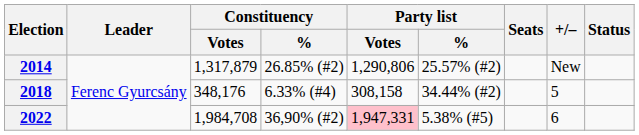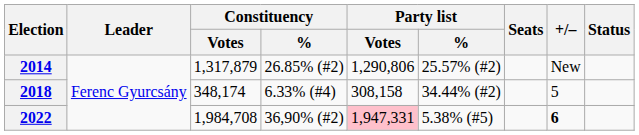 <table class="wikitable">
 <tr>
 <th rowspan=2>Election</th>
 <th rowspan=2>Leader</th>
 <th colspan=2>Constituency</th>
 <th colspan=2>Party list</th>
 <th rowspan=2>Seats</th>
 <th rowspan=2>+/–</th>
 <th rowspan=2>Status</th>
 </tr>
 <tr>
 <th>Votes</th>
 <th>%</th>
 <th>Votes</th>
 <th>%</th>
 </tr>
 <tr>
 <th><a href='#'>2014</a></th>
 <td rowspan=3><a href='#'>Ferenc Gyurcsány</a></td>
 <td>1,317,879</td>
 <td>26.85% (#2)</td>
 <td>1,290,806</td>
 <td>25.57% (#2)</td>
 <td></td>
 <td>New</td>
 <td></td>
 </tr>
 <tr>
 <th><a href='#'>2018</a></th>
-<td>348,176</td>
+<td>348,174</td>
 <td>6.33% (#4)</td>
 <td>308,158</td>
 <td>34.44% (#2)</td>
 <td></td>
 <td> 5</td>
 <td></td>
 </tr>
 <tr>
 <th><a href='#'>2022</a></th>
 <td>1,984,708</td>
 <td>36,90% (#2)</td>
 <td style="background: pink;">1,947,331</td>
 <td>5.38% (#5)</td>
 <td></td>
-<td> 6</td>
+<td><strong> 6</strong></td>
 <td></td>
 </tr>
 </table>
